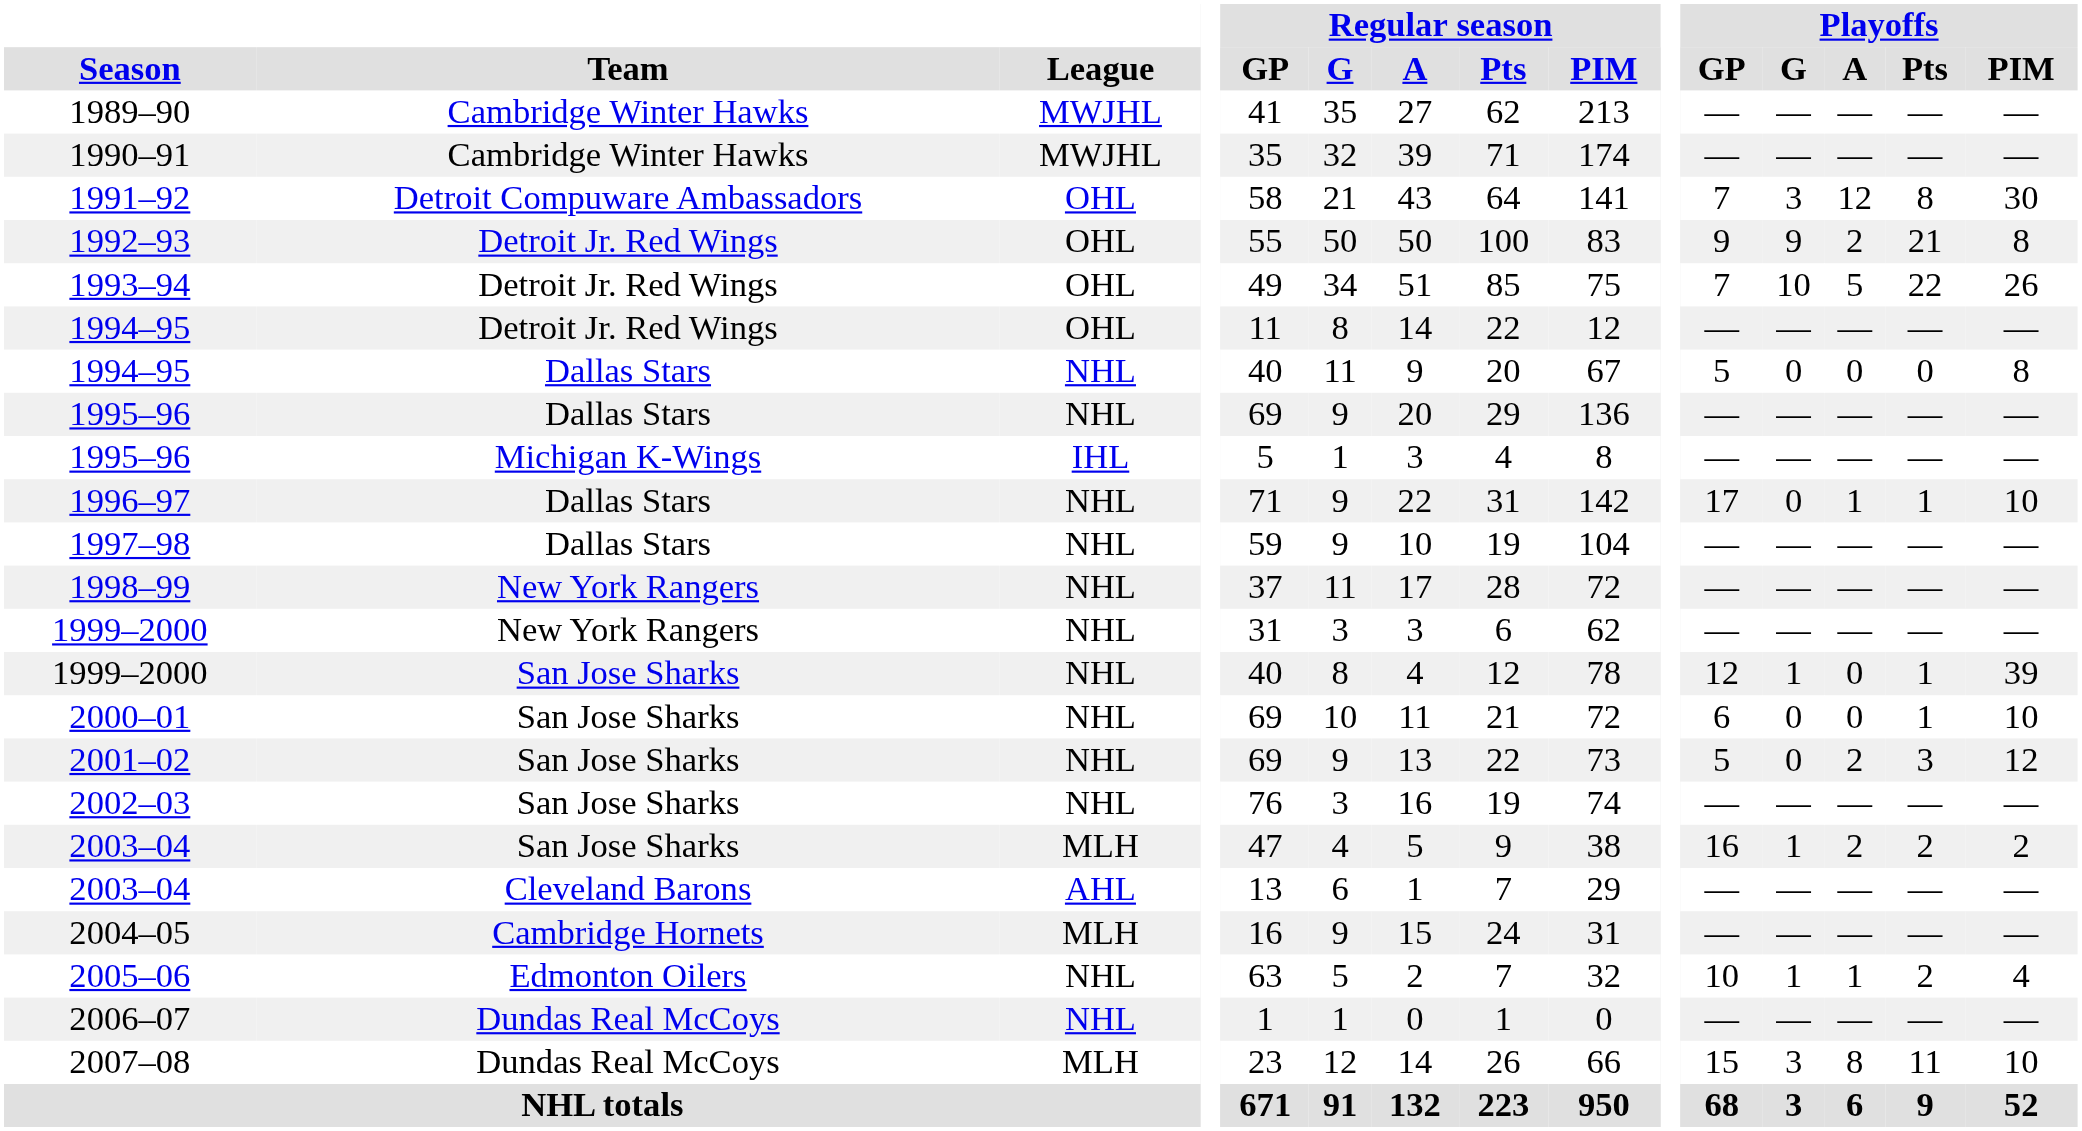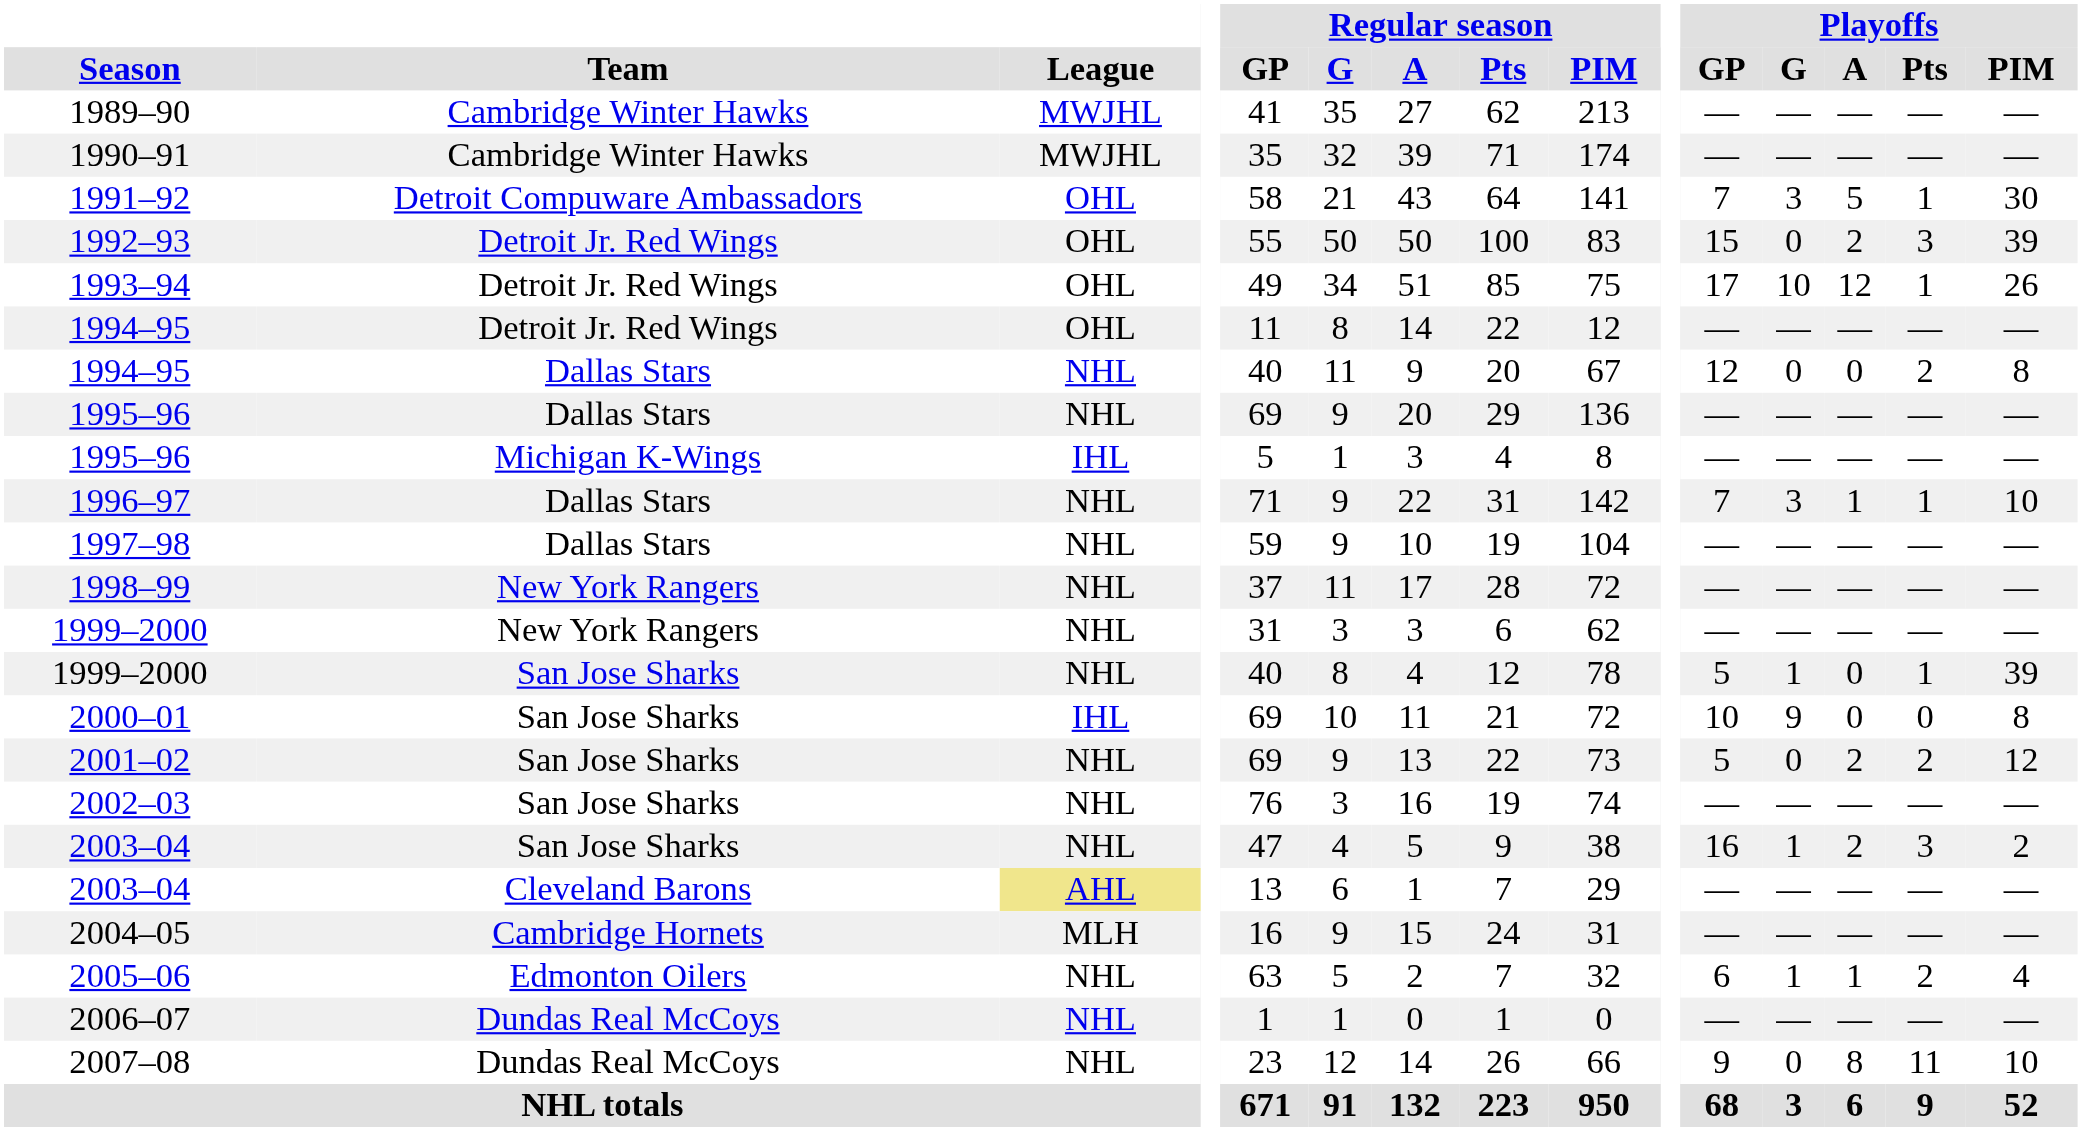 <table border="0" cellpadding="1" cellspacing="0" style="text-align:center; width:60em">
 <tr bgcolor="#e0e0e0">
 <th colspan="3" bgcolor="#ffffff"> </th>
 <th rowspan="99" bgcolor="#ffffff"> </th>
 <th colspan="5"><a href='#'>Regular season</a></th>
 <th rowspan="99" bgcolor="#ffffff"> </th>
 <th colspan="5"><a href='#'>Playoffs</a></th>
 </tr>
 <tr bgcolor="#e0e0e0">
 <th><a href='#'>Season</a></th>
 <th>Team</th>
 <th>League</th>
 <th>GP</th>
 <th><a href='#'>G</a></th>
 <th><a href='#'>A</a></th>
 <th><a href='#'>Pts</a></th>
 <th><a href='#'>PIM</a></th>
 <th>GP</th>
 <th>G</th>
 <th>A</th>
 <th>Pts</th>
 <th>PIM</th>
 </tr>
 <tr>
 <td>1989–90</td>
 <td><a href='#'>Cambridge Winter Hawks</a></td>
 <td><a href='#'>MWJHL</a></td>
 <td>41</td>
 <td>35</td>
 <td>27</td>
 <td>62</td>
 <td>213</td>
 <td>—</td>
 <td>—</td>
 <td>—</td>
 <td>—</td>
 <td>—</td>
 </tr>
 <tr bgcolor="#f0f0f0">
 <td>1990–91</td>
 <td>Cambridge Winter Hawks</td>
 <td>MWJHL</td>
 <td>35</td>
 <td>32</td>
 <td>39</td>
 <td>71</td>
 <td>174</td>
 <td>—</td>
 <td>—</td>
 <td>—</td>
 <td>—</td>
 <td>—</td>
 </tr>
 <tr>
 <td><a href='#'>1991–92</a></td>
 <td><a href='#'>Detroit Compuware Ambassadors</a></td>
 <td><a href='#'>OHL</a></td>
 <td>58</td>
 <td>21</td>
 <td>43</td>
 <td>64</td>
 <td>141</td>
 <td>7</td>
 <td>3</td>
-<td>12</td>
-<td>8</td>
+<td>5</td>
+<td>1</td>
 <td>30</td>
 </tr>
 <tr bgcolor="#f0f0f0">
 <td><a href='#'>1992–93</a></td>
 <td><a href='#'>Detroit Jr. Red Wings</a></td>
 <td>OHL</td>
 <td>55</td>
 <td>50</td>
 <td>50</td>
 <td>100</td>
 <td>83</td>
-<td>9</td>
-<td>9</td>
+<td>15</td>
+<td>0</td>
 <td>2</td>
-<td>21</td>
-<td>8</td>
+<td>3</td>
+<td>39</td>
 </tr>
 <tr>
 <td><a href='#'>1993–94</a></td>
 <td>Detroit Jr. Red Wings</td>
 <td>OHL</td>
 <td>49</td>
 <td>34</td>
 <td>51</td>
 <td>85</td>
 <td>75</td>
-<td>7</td>
+<td>17</td>
 <td>10</td>
-<td>5</td>
-<td>22</td>
+<td>12</td>
+<td>1</td>
 <td>26</td>
 </tr>
 <tr bgcolor="#f0f0f0">
 <td><a href='#'>1994–95</a></td>
 <td>Detroit Jr. Red Wings</td>
 <td>OHL</td>
 <td>11</td>
 <td>8</td>
 <td>14</td>
 <td>22</td>
 <td>12</td>
 <td>—</td>
 <td>—</td>
 <td>—</td>
 <td>—</td>
 <td>—</td>
 </tr>
 <tr>
 <td><a href='#'>1994–95</a></td>
 <td><a href='#'>Dallas Stars</a></td>
 <td><a href='#'>NHL</a></td>
 <td>40</td>
 <td>11</td>
 <td>9</td>
 <td>20</td>
 <td>67</td>
-<td>5</td>
+<td>12</td>
 <td>0</td>
 <td>0</td>
-<td>0</td>
+<td>2</td>
 <td>8</td>
 </tr>
 <tr bgcolor="#f0f0f0">
 <td><a href='#'>1995–96</a></td>
 <td>Dallas Stars</td>
 <td>NHL</td>
 <td>69</td>
 <td>9</td>
 <td>20</td>
 <td>29</td>
 <td>136</td>
 <td>—</td>
 <td>—</td>
 <td>—</td>
 <td>—</td>
 <td>—</td>
 </tr>
 <tr>
 <td><a href='#'>1995–96</a></td>
 <td><a href='#'>Michigan K-Wings</a></td>
 <td><a href='#'>IHL</a></td>
 <td>5</td>
 <td>1</td>
 <td>3</td>
 <td>4</td>
 <td>8</td>
 <td>—</td>
 <td>—</td>
 <td>—</td>
 <td>—</td>
 <td>—</td>
 </tr>
 <tr bgcolor="#f0f0f0">
 <td><a href='#'>1996–97</a></td>
 <td>Dallas Stars</td>
 <td>NHL</td>
 <td>71</td>
 <td>9</td>
 <td>22</td>
 <td>31</td>
 <td>142</td>
-<td>17</td>
-<td>0</td>
+<td>7</td>
+<td>3</td>
 <td>1</td>
 <td>1</td>
 <td>10</td>
 </tr>
 <tr>
 <td><a href='#'>1997–98</a></td>
 <td>Dallas Stars</td>
 <td>NHL</td>
 <td>59</td>
 <td>9</td>
 <td>10</td>
 <td>19</td>
 <td>104</td>
 <td>—</td>
 <td>—</td>
 <td>—</td>
 <td>—</td>
 <td>—</td>
 </tr>
 <tr bgcolor="#f0f0f0">
 <td><a href='#'>1998–99</a></td>
 <td><a href='#'>New York Rangers</a></td>
 <td>NHL</td>
 <td>37</td>
 <td>11</td>
 <td>17</td>
 <td>28</td>
 <td>72</td>
 <td>—</td>
 <td>—</td>
 <td>—</td>
 <td>—</td>
 <td>—</td>
 </tr>
 <tr>
 <td><a href='#'>1999–2000</a></td>
 <td>New York Rangers</td>
 <td>NHL</td>
 <td>31</td>
 <td>3</td>
 <td>3</td>
 <td>6</td>
 <td>62</td>
 <td>—</td>
 <td>—</td>
 <td>—</td>
 <td>—</td>
 <td>—</td>
 </tr>
 <tr bgcolor="#f0f0f0">
 <td>1999–2000</td>
 <td><a href='#'>San Jose Sharks</a></td>
 <td>NHL</td>
 <td>40</td>
 <td>8</td>
 <td>4</td>
 <td>12</td>
 <td>78</td>
-<td>12</td>
+<td>5</td>
 <td>1</td>
 <td>0</td>
 <td>1</td>
 <td>39</td>
 </tr>
 <tr>
 <td><a href='#'>2000–01</a></td>
 <td>San Jose Sharks</td>
-<td>NHL</td>
+<td><a href='#'>IHL</a></td>
 <td>69</td>
 <td>10</td>
 <td>11</td>
 <td>21</td>
 <td>72</td>
-<td>6</td>
+<td>10</td>
+<td>9</td>
 <td>0</td>
 <td>0</td>
-<td>1</td>
-<td>10</td>
+<td>8</td>
 </tr>
 <tr bgcolor="#f0f0f0">
 <td><a href='#'>2001–02</a></td>
 <td>San Jose Sharks</td>
 <td>NHL</td>
 <td>69</td>
 <td>9</td>
 <td>13</td>
 <td>22</td>
 <td>73</td>
 <td>5</td>
 <td>0</td>
 <td>2</td>
-<td>3</td>
+<td>2</td>
 <td>12</td>
 </tr>
 <tr>
 <td><a href='#'>2002–03</a></td>
 <td>San Jose Sharks</td>
 <td>NHL</td>
 <td>76</td>
 <td>3</td>
 <td>16</td>
 <td>19</td>
 <td>74</td>
 <td>—</td>
 <td>—</td>
 <td>—</td>
 <td>—</td>
 <td>—</td>
 </tr>
 <tr bgcolor="#f0f0f0">
 <td><a href='#'>2003–04</a></td>
 <td>San Jose Sharks</td>
-<td>MLH</td>
+<td>NHL</td>
 <td>47</td>
 <td>4</td>
 <td>5</td>
 <td>9</td>
 <td>38</td>
 <td>16</td>
 <td>1</td>
 <td>2</td>
-<td>2</td>
+<td>3</td>
 <td>2</td>
 </tr>
 <tr>
 <td><a href='#'>2003–04</a></td>
 <td><a href='#'>Cleveland Barons</a></td>
-<td><a href='#'>AHL</a></td>
+<td style="background: khaki;"><a href='#'>AHL</a></td>
 <td>13</td>
 <td>6</td>
 <td>1</td>
 <td>7</td>
 <td>29</td>
 <td>—</td>
 <td>—</td>
 <td>—</td>
 <td>—</td>
 <td>—</td>
 </tr>
 <tr bgcolor="#f0f0f0">
 <td>2004–05</td>
 <td><a href='#'>Cambridge Hornets</a></td>
 <td>MLH</td>
 <td>16</td>
 <td>9</td>
 <td>15</td>
 <td>24</td>
 <td>31</td>
 <td>—</td>
 <td>—</td>
 <td>—</td>
 <td>—</td>
 <td>—</td>
 </tr>
 <tr>
 <td><a href='#'>2005–06</a></td>
 <td><a href='#'>Edmonton Oilers</a></td>
 <td>NHL</td>
 <td>63</td>
 <td>5</td>
 <td>2</td>
 <td>7</td>
 <td>32</td>
-<td>10</td>
+<td>6</td>
 <td>1</td>
 <td>1</td>
 <td>2</td>
 <td>4</td>
 </tr>
 <tr bgcolor="#f0f0f0">
 <td>2006–07</td>
 <td><a href='#'>Dundas Real McCoys</a></td>
 <td><a href='#'>NHL</a></td>
 <td>1</td>
 <td>1</td>
 <td>0</td>
 <td>1</td>
 <td>0</td>
 <td>—</td>
 <td>—</td>
 <td>—</td>
 <td>—</td>
 <td>—</td>
 </tr>
 <tr>
 <td>2007–08</td>
 <td>Dundas Real McCoys</td>
-<td>MLH</td>
+<td>NHL</td>
 <td>23</td>
 <td>12</td>
 <td>14</td>
 <td>26</td>
 <td>66</td>
-<td>15</td>
-<td>3</td>
+<td>9</td>
+<td>0</td>
 <td>8</td>
 <td>11</td>
 <td>10</td>
 </tr>
 <tr bgcolor="#e0e0e0">
 <th colspan="3">NHL totals</th>
 <th>671</th>
 <th>91</th>
 <th>132</th>
 <th>223</th>
 <th>950</th>
 <th>68</th>
 <th>3</th>
 <th>6</th>
 <th>9</th>
 <th>52</th>
 </tr>
 </table>
